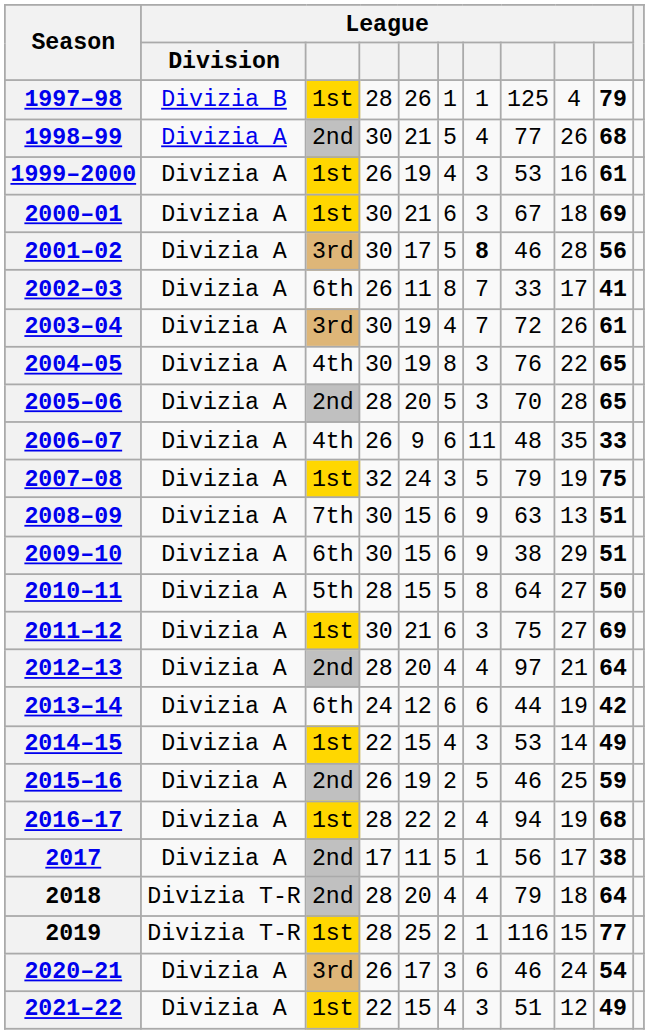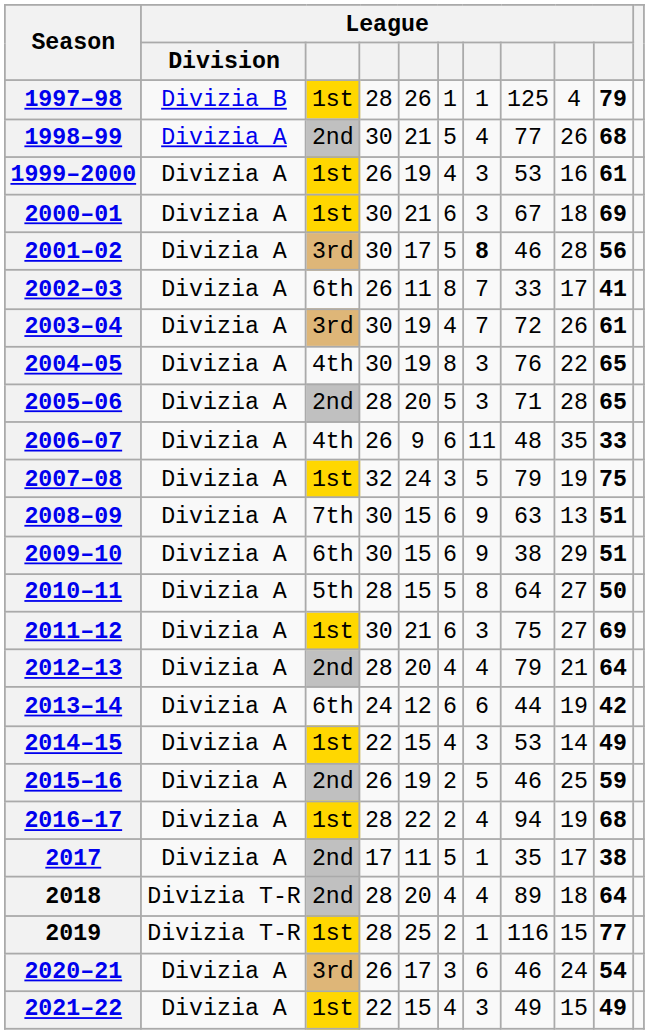 <table class="wikitable sortable plainrowheaders" style="text-align: center;">
 <tr>
 <th rowspan=2>Season</th>
 <th colspan=9>League</th>
 <th rowspan=2 class=unsortable></th>
 </tr>
 <tr>
 <th scope=col>Division</th>
 <th scope=col></th>
 <th scope=col></th>
 <th scope=col></th>
 <th scope=col></th>
 <th scope=col></th>
 <th scope=col></th>
 <th scope=col></th>
 <th scope=col></th>
 </tr>
 <tr>
 <th scope="row"><a href='#'>1997–98</a></th>
 <td><a href='#'>Divizia B</a></td>
 <td bgcolor="gold">1st</td>
 <td>28</td>
 <td>26</td>
 <td>1</td>
 <td>1</td>
 <td>125</td>
 <td>4</td>
 <td><strong>79</strong></td>
 <td></td>
 </tr>
 <tr>
 <th scope="row"><a href='#'>1998–99</a></th>
 <td><a href='#'>Divizia A</a></td>
 <td bgcolor="silver">2nd</td>
 <td>30</td>
 <td>21</td>
 <td>5</td>
 <td>4</td>
 <td>77</td>
 <td>26</td>
 <td><strong>68</strong></td>
 <td></td>
 </tr>
 <tr>
 <th scope="row"><a href='#'>1999–2000</a></th>
 <td>Divizia A</td>
 <td bgcolor="gold">1st</td>
 <td>26</td>
 <td>19</td>
 <td>4</td>
 <td>3</td>
 <td>53</td>
 <td>16</td>
 <td><strong>61</strong></td>
 <td></td>
 </tr>
 <tr>
 <th scope="row"><a href='#'>2000–01</a></th>
 <td>Divizia A</td>
 <td bgcolor="gold">1st</td>
 <td>30</td>
 <td>21</td>
 <td>6</td>
 <td>3</td>
 <td>67</td>
 <td>18</td>
 <td><strong>69</strong></td>
 <td></td>
 </tr>
 <tr>
 <th scope="row"><a href='#'>2001–02</a></th>
 <td>Divizia A</td>
 <td bgcolor="#deb678">3rd</td>
 <td>30</td>
 <td>17</td>
 <td>5</td>
 <td><strong>8</strong></td>
 <td>46</td>
 <td>28</td>
 <td><strong>56</strong></td>
 <td></td>
 </tr>
 <tr>
 <th scope="row"><a href='#'>2002–03</a></th>
 <td>Divizia A</td>
 <td>6th</td>
 <td>26</td>
 <td>11</td>
 <td>8</td>
 <td>7</td>
 <td>33</td>
 <td>17</td>
 <td><strong>41</strong></td>
 <td></td>
 </tr>
 <tr>
 <th scope="row"><a href='#'>2003–04</a></th>
 <td>Divizia A</td>
 <td bgcolor="#deb678">3rd</td>
 <td>30</td>
 <td>19</td>
 <td>4</td>
 <td>7</td>
 <td>72</td>
 <td>26</td>
 <td><strong>61</strong></td>
 <td></td>
 </tr>
 <tr>
 <th scope="row"><a href='#'>2004–05</a></th>
 <td>Divizia A</td>
 <td>4th</td>
 <td>30</td>
 <td>19</td>
 <td>8</td>
 <td>3</td>
 <td>76</td>
 <td>22</td>
 <td><strong>65</strong></td>
 <td></td>
 </tr>
 <tr>
 <th scope="row"><a href='#'>2005–06</a></th>
 <td>Divizia A</td>
 <td bgcolor="silver">2nd</td>
 <td>28</td>
 <td>20</td>
 <td>5</td>
 <td>3</td>
-<td>70</td>
+<td>71</td>
 <td>28</td>
 <td><strong>65</strong></td>
 <td></td>
 </tr>
 <tr>
 <th scope="row"><a href='#'>2006–07</a></th>
 <td>Divizia A</td>
 <td>4th</td>
 <td>26</td>
 <td>9</td>
 <td>6</td>
 <td>11</td>
 <td>48</td>
 <td>35</td>
 <td><strong>33</strong></td>
 <td></td>
 </tr>
 <tr>
 <th scope="row"><a href='#'>2007–08</a></th>
 <td>Divizia A</td>
 <td bgcolor="gold">1st</td>
 <td>32</td>
 <td>24</td>
 <td>3</td>
 <td>5</td>
 <td>79</td>
 <td>19</td>
 <td><strong>75</strong></td>
 <td></td>
 </tr>
 <tr>
 <th scope="row"><a href='#'>2008–09</a></th>
 <td>Divizia A</td>
 <td>7th</td>
 <td>30</td>
 <td>15</td>
 <td>6</td>
 <td>9</td>
 <td>63</td>
 <td>13</td>
 <td><strong>51</strong></td>
 <td></td>
 </tr>
 <tr>
 <th scope="row"><a href='#'>2009–10</a></th>
 <td>Divizia A</td>
 <td>6th</td>
 <td>30</td>
 <td>15</td>
 <td>6</td>
 <td>9</td>
 <td>38</td>
 <td>29</td>
 <td><strong>51</strong></td>
 <td></td>
 </tr>
 <tr>
 <th scope="row"><a href='#'>2010–11</a></th>
 <td>Divizia A</td>
 <td>5th</td>
 <td>28</td>
 <td>15</td>
 <td>5</td>
 <td>8</td>
 <td>64</td>
 <td>27</td>
 <td><strong>50</strong></td>
 <td></td>
 </tr>
 <tr>
 <th scope="row"><a href='#'>2011–12</a></th>
 <td>Divizia A</td>
 <td bgcolor="gold">1st</td>
 <td>30</td>
 <td>21</td>
 <td>6</td>
 <td>3</td>
 <td>75</td>
 <td>27</td>
 <td><strong>69</strong></td>
 <td></td>
 </tr>
 <tr>
 <th scope="row"><a href='#'>2012–13</a></th>
 <td>Divizia A</td>
 <td bgcolor="silver">2nd</td>
 <td>28</td>
 <td>20</td>
 <td>4</td>
 <td>4</td>
-<td>97</td>
+<td>79</td>
 <td>21</td>
 <td><strong>64</strong></td>
 <td></td>
 </tr>
 <tr>
 <th scope="row"><a href='#'>2013–14</a></th>
 <td>Divizia A</td>
 <td>6th</td>
 <td>24</td>
 <td>12</td>
 <td>6</td>
 <td>6</td>
 <td>44</td>
 <td>19</td>
 <td><strong>42</strong></td>
 <td></td>
 </tr>
 <tr>
 <th scope="row"><a href='#'>2014–15</a></th>
 <td>Divizia A</td>
 <td bgcolor="gold">1st</td>
 <td>22</td>
 <td>15</td>
 <td>4</td>
 <td>3</td>
 <td>53</td>
 <td>14</td>
 <td><strong>49</strong></td>
 <td></td>
 </tr>
 <tr>
 <th scope="row"><a href='#'>2015–16</a></th>
 <td>Divizia A</td>
 <td bgcolor="silver">2nd</td>
 <td>26</td>
 <td>19</td>
 <td>2</td>
 <td>5</td>
 <td>46</td>
 <td>25</td>
 <td><strong>59</strong></td>
 <td></td>
 </tr>
 <tr>
 <th scope="row"><a href='#'>2016–17</a></th>
 <td>Divizia A</td>
 <td bgcolor="gold">1st</td>
 <td>28</td>
 <td>22</td>
 <td>2</td>
 <td>4</td>
 <td>94</td>
 <td>19</td>
 <td><strong>68</strong></td>
 <td></td>
 </tr>
 <tr>
 <th scope="row"><a href='#'>2017</a></th>
 <td>Divizia A</td>
 <td bgcolor="silver">2nd</td>
 <td>17</td>
 <td>11</td>
 <td>5</td>
 <td>1</td>
-<td>56</td>
+<td>35</td>
 <td>17</td>
 <td><strong>38</strong></td>
 <td></td>
 </tr>
 <tr>
 <th scope="row">2018</th>
 <td>Divizia T-R</td>
 <td bgcolor="silver">2nd</td>
 <td>28</td>
 <td>20</td>
 <td>4</td>
 <td>4</td>
-<td>79</td>
+<td>89</td>
 <td>18</td>
 <td><strong>64</strong></td>
 <td></td>
 </tr>
 <tr>
 <th scope="row">2019</th>
 <td>Divizia T-R</td>
 <td bgcolor="gold">1st</td>
 <td>28</td>
 <td>25</td>
 <td>2</td>
 <td>1</td>
 <td>116</td>
 <td>15</td>
 <td><strong>77</strong></td>
 <td></td>
 </tr>
 <tr>
 <th scope="row"><a href='#'>2020–21</a></th>
 <td>Divizia A</td>
 <td bgcolor="#deb678">3rd</td>
 <td>26</td>
 <td>17</td>
 <td>3</td>
 <td>6</td>
 <td>46</td>
 <td>24</td>
 <td><strong>54</strong></td>
 <td></td>
 </tr>
 <tr>
 <th scope="row"><a href='#'>2021–22</a></th>
 <td>Divizia A</td>
 <td bgcolor="gold">1st</td>
 <td>22</td>
 <td>15</td>
 <td>4</td>
 <td>3</td>
-<td>51</td>
-<td>12</td>
+<td>49</td>
+<td>15</td>
 <td><strong>49</strong></td>
 <td></td>
 </tr>
 </table>
